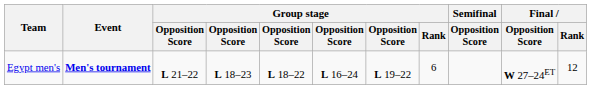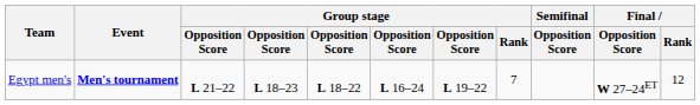 <table class="wikitable" style="font-size:90%">
 <tr>
 <th rowspan=2>Team</th>
 <th rowspan=2>Event</th>
 <th colspan=6>Group stage</th>
 <th>Semifinal</th>
 <th colspan=2>Final / </th>
 </tr>
 <tr style="font-size:95%">
 <th>Opposition<br>Score</th>
 <th>Opposition<br>Score</th>
 <th>Opposition<br>Score</th>
 <th>Opposition<br>Score</th>
 <th>Opposition<br>Score</th>
 <th>Rank</th>
 <th>Opposition<br>Score</th>
 <th>Opposition<br>Score</th>
 <th>Rank</th>
 </tr>
 <tr align=center>
 <td align=left><a href='#'>Egypt men's</a></td>
 <td align=left><strong><a href='#'>Men's tournament</a></strong></td>
 <td><br><strong>L</strong> 21–22</td>
 <td><br><strong>L</strong> 18–23</td>
 <td><br><strong>L</strong> 18–22</td>
 <td><br><strong>L</strong> 16–24</td>
 <td><br><strong>L</strong> 19–22</td>
-<td>6</td>
+<td>7</td>
 <td></td>
 <td><br><strong>W</strong> 27–24<sup>ET</sup></td>
 <td>12</td>
 </tr>
 </table>
